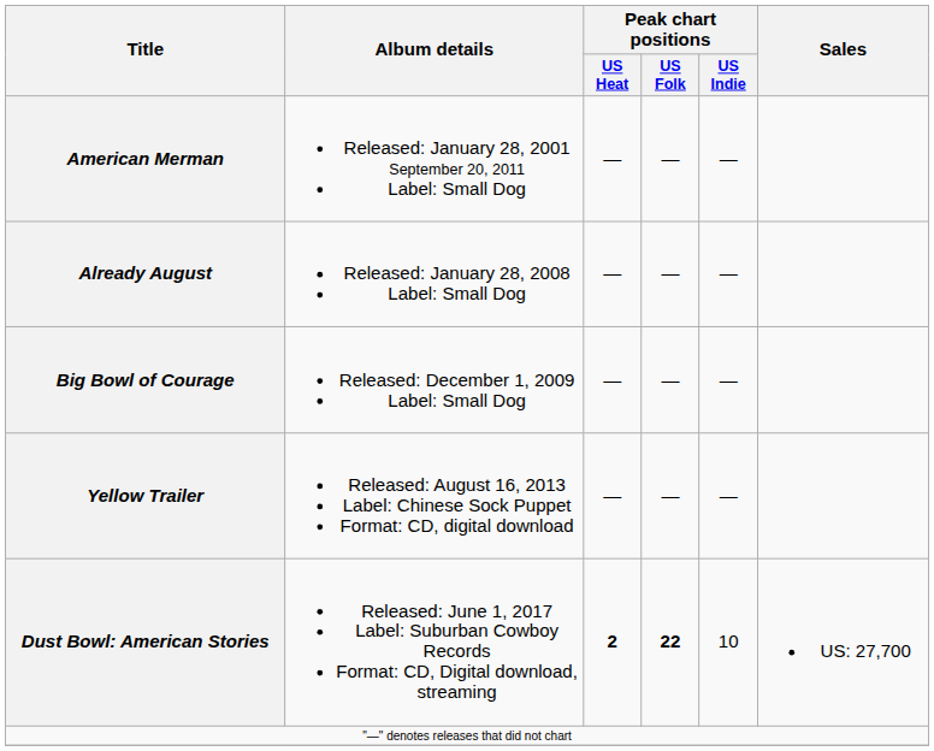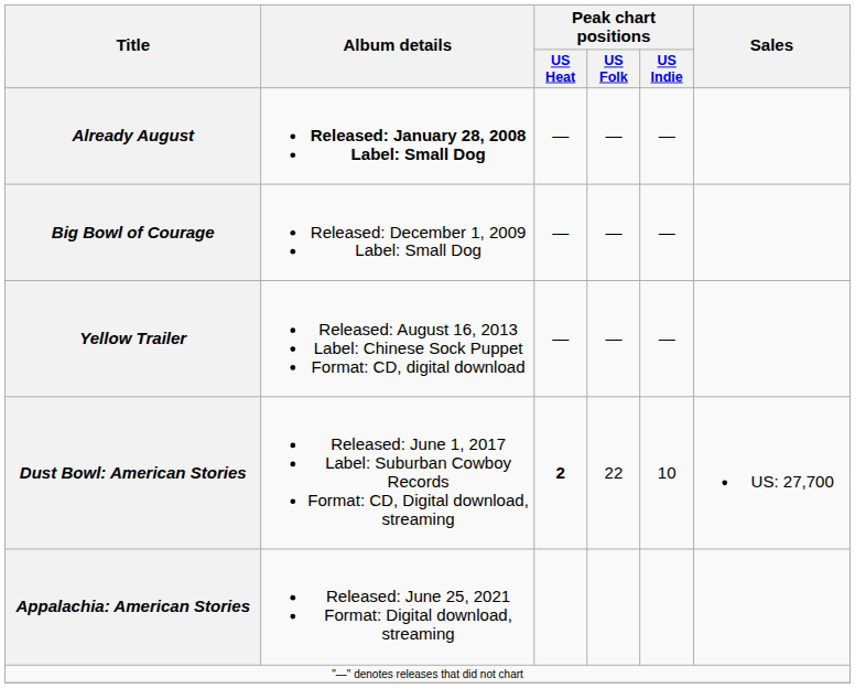 <table class="wikitable plainrowheaders" style="text-align:center;">
 <tr>
 <th rowspan="2" style="width:15em;">Title</th>
 <th rowspan="2" style="width:16em;">Album details</th>
 <th colspan="3">Peak chart positions</th>
 <th rowspan="2" style="width:9em;">Sales</th>
 </tr>
 <tr style="font-size:smaller;">
 <th width="45"><a href='#'>US<br>Heat</a><br></th>
 <th width="45"><a href='#'>US<br>Folk</a><br></th>
 <th width="45"><a href='#'>US<br>Indie</a><br></th>
 </tr>
 <tr>
-<th scope="row"><em>American Merman</em></th>
-<td><br><ul><li>Released:  January 28, 2001<br><small>September 20, 2011</small></li><li>Label: Small Dog</li></ul></td>
-<td>—</td>
-<td>—</td>
-<td>—</td>
-<td></td>
-</tr>
-<tr>
 <th scope="row"><em>Already August</em></th>
-<td><br><ul><li>Released:  January 28, 2008</li><li>Label: Small Dog</li></ul></td>
+<td><strong><br><ul><li>Released:  January 28, 2008</li><li>Label: Small Dog</li></ul></strong></td>
 <td>—</td>
 <td>—</td>
 <td>—</td>
 <td></td>
 </tr>
 <tr>
 <th scope="row"><em>Big Bowl of Courage</em></th>
 <td><br><ul><li>Released:  December 1, 2009</li><li>Label: Small Dog</li></ul></td>
 <td>—</td>
 <td>—</td>
 <td>—</td>
 <td></td>
 </tr>
 <tr>
 <th scope="row"><em>Yellow Trailer</em></th>
 <td><br><ul><li>Released: August 16, 2013</li><li>Label: Chinese Sock Puppet</li><li>Format: CD, digital download</li></ul></td>
 <td>—</td>
 <td>—</td>
 <td>—</td>
 <td></td>
 </tr>
 <tr>
 <th scope="row"><em>Dust Bowl: American Stories</em></th>
 <td><br><ul><li>Released: June 1, 2017</li><li>Label: Suburban Cowboy Records</li><li>Format: CD, Digital download, streaming</li></ul></td>
 <td><strong>2</strong></td>
-<td><strong>22</strong></td>
+<td>22</td>
 <td>10</td>
 <td><br><ul><li>US: 27,700</li></ul></td>
+</tr>
+<tr>
+<th scope="row"><em>Appalachia: American Stories</em></th>
+<td><br><ul><li>Released: June 25, 2021</li><li>Format: Digital download, streaming</li></ul></td>
+<td></td>
+<td></td>
+<td></td>
+<td></td>
 </tr>
 <tr>
 <td colspan="6" style="font-size:8pt">"—" denotes releases that did not chart</td>
 </tr>
 <tr>
 </tr>
 </table>
